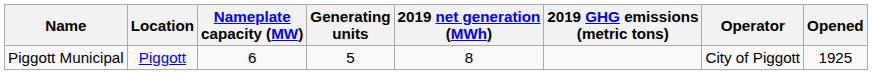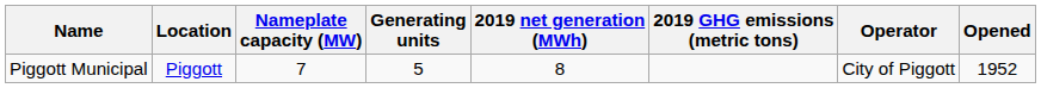 <table class="wikitable sortable" style="font-size:95%; text-align:center;">
 <tr>
 <th>Name</th>
 <th>Location</th>
 <th><a href='#'>Nameplate</a><br>capacity (<a href='#'>MW</a>)</th>
 <th>Generating<br> units</th>
 <th>2019 <a href='#'>net generation</a><br> (<a href='#'>MWh</a>)</th>
 <th>2019 <a href='#'>GHG</a> emissions<br> (metric tons)</th>
 <th>Operator</th>
 <th>Opened</th>
 </tr>
 <tr>
 <td>Piggott Municipal</td>
 <td><a href='#'>Piggott</a></td>
-<td>6</td>
+<td>7</td>
 <td>5</td>
 <td>8</td>
 <td></td>
 <td>City of Piggott</td>
-<td>1925</td>
+<td>1952</td>
 </tr>
 <tr>
 </tr>
 </table>
